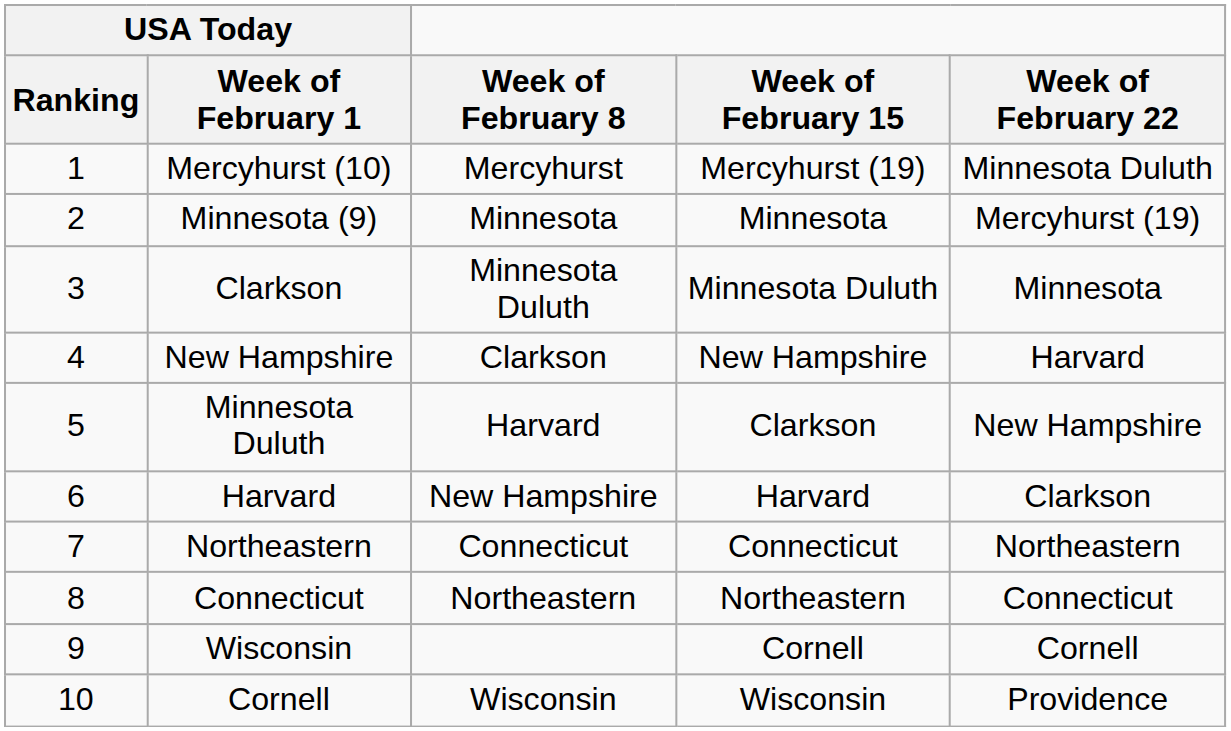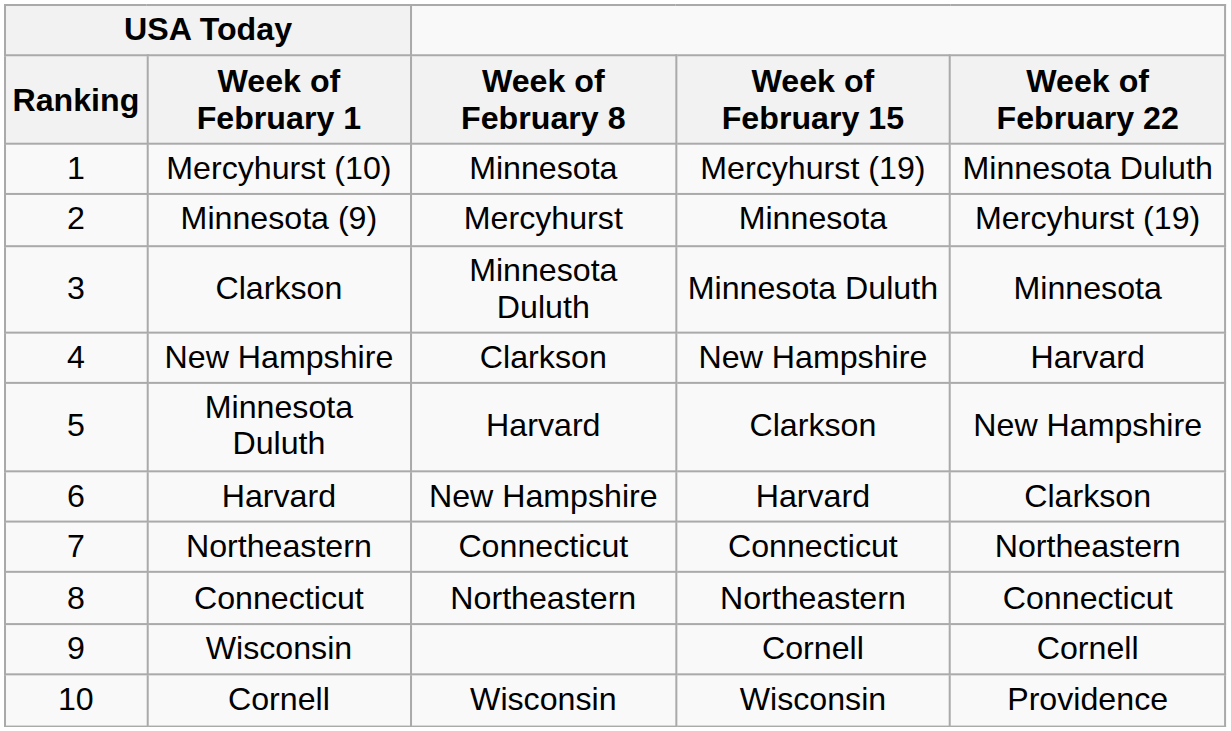 <table class="wikitable" style="text-align:center;">
 <tr>
 <th colspan=2><strong>USA Today</strong></th>
 </tr>
 <tr>
 <th>Ranking</th>
 <th>Week of February 1</th>
 <th>Week of February 8</th>
 <th>Week of February 15</th>
 <th>Week of February 22</th>
 </tr>
 <tr>
 <td>1</td>
 <td>Mercyhurst (10)</td>
-<td>Mercyhurst</td>
+<td>Minnesota</td>
 <td>Mercyhurst (19)</td>
 <td>Minnesota Duluth</td>
 </tr>
 <tr>
 <td>2</td>
 <td>Minnesota (9)</td>
-<td>Minnesota</td>
+<td>Mercyhurst</td>
 <td>Minnesota</td>
 <td>Mercyhurst (19)</td>
 </tr>
 <tr>
 <td>3</td>
 <td>Clarkson</td>
 <td>Minnesota Duluth</td>
 <td>Minnesota Duluth</td>
 <td>Minnesota</td>
 </tr>
 <tr>
 <td>4</td>
 <td>New Hampshire</td>
 <td>Clarkson</td>
 <td>New Hampshire</td>
 <td>Harvard</td>
 </tr>
 <tr>
 <td>5</td>
 <td>Minnesota Duluth</td>
 <td>Harvard</td>
 <td>Clarkson</td>
 <td>New Hampshire</td>
 </tr>
 <tr>
 <td>6</td>
 <td>Harvard</td>
 <td>New Hampshire</td>
 <td>Harvard</td>
 <td>Clarkson</td>
 </tr>
 <tr>
 <td>7</td>
 <td>Northeastern</td>
 <td>Connecticut</td>
 <td>Connecticut</td>
 <td>Northeastern</td>
 </tr>
 <tr>
 <td>8</td>
 <td>Connecticut</td>
 <td>Northeastern</td>
 <td>Northeastern</td>
 <td>Connecticut</td>
 </tr>
 <tr>
 <td>9</td>
 <td>Wisconsin</td>
 <td></td>
 <td>Cornell</td>
 <td>Cornell</td>
 </tr>
 <tr>
 <td>10</td>
 <td>Cornell</td>
 <td>Wisconsin</td>
 <td>Wisconsin</td>
 <td>Providence</td>
 </tr>
 </table>
